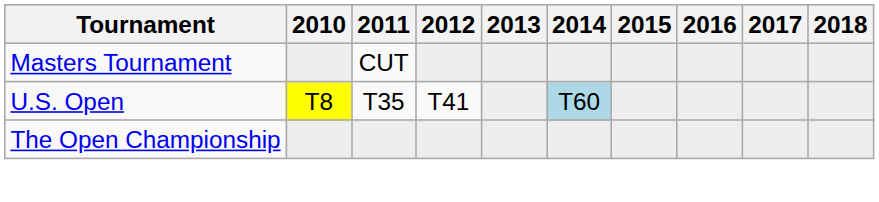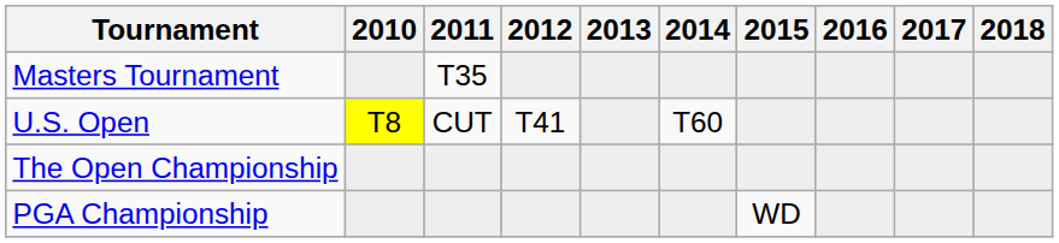 <table class="wikitable" style="font-size:95%;text-align:center;">
 <tr>
 <th>Tournament</th>
 <th>2010</th>
 <th>2011</th>
 <th>2012</th>
 <th>2013</th>
 <th>2014</th>
 <th>2015</th>
 <th>2016</th>
 <th>2017</th>
 <th>2018</th>
 </tr>
 <tr>
 <td align=left><a href='#'>Masters Tournament</a></td>
 <td style="background:#eeeeee;"></td>
-<td>CUT</td>
+<td>T35</td>
 <td style="background:#eeeeee;"></td>
 <td style="background:#eeeeee;"></td>
 <td style="background:#eeeeee;"></td>
 <td style="background:#eeeeee;"></td>
 <td style="background:#eeeeee;"></td>
 <td style="background:#eeeeee;"></td>
 <td style="background:#eeeeee;"></td>
 </tr>
 <tr>
 <td align=left><a href='#'>U.S. Open</a></td>
 <td style="background:yellow;">T8</td>
-<td>T35</td>
+<td>CUT</td>
 <td>T41</td>
 <td style="background:#eeeeee;"></td>
-<td style="background: lightblue;">T60</td>
+<td>T60</td>
 <td style="background:#eeeeee;"></td>
 <td style="background:#eeeeee;"></td>
 <td style="background:#eeeeee;"></td>
 <td style="background:#eeeeee;"></td>
 </tr>
 <tr>
 <td align=left><a href='#'>The Open Championship</a></td>
 <td style="background:#eeeeee;"></td>
 <td style="background:#eeeeee;"></td>
 <td style="background:#eeeeee;"></td>
 <td style="background:#eeeeee;"></td>
 <td style="background:#eeeeee;"></td>
 <td style="background:#eeeeee;"></td>
 <td style="background:#eeeeee;"></td>
 <td style="background:#eeeeee;"></td>
 <td style="background:#eeeeee;"></td>
 </tr>
+<tr>
+<td align=left><a href='#'>PGA Championship</a></td>
+<td style="background:#eeeeee;"></td>
+<td style="background:#eeeeee;"></td>
+<td style="background:#eeeeee;"></td>
+<td style="background:#eeeeee;"></td>
+<td style="background:#eeeeee;"></td>
+<td>WD</td>
+<td style="background:#eeeeee;"></td>
+<td style="background:#eeeeee;"></td>
+<td style="background:#eeeeee;"></td>
+</tr>
 </table>
